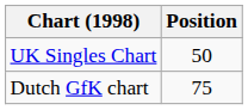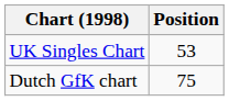 <table class="wikitable">
 <tr>
 <th>Chart (1998)</th>
 <th>Position</th>
 </tr>
 <tr>
 <td><a href='#'>UK Singles Chart</a></td>
-<td align="center">50</td>
+<td align="center">53</td>
 </tr>
 <tr>
 <td>Dutch <a href='#'>GfK</a> chart</td>
 <td align="center">75</td>
 </tr>
 </table>
